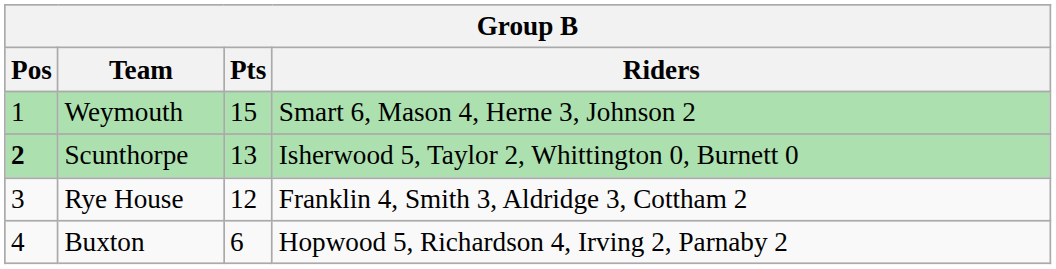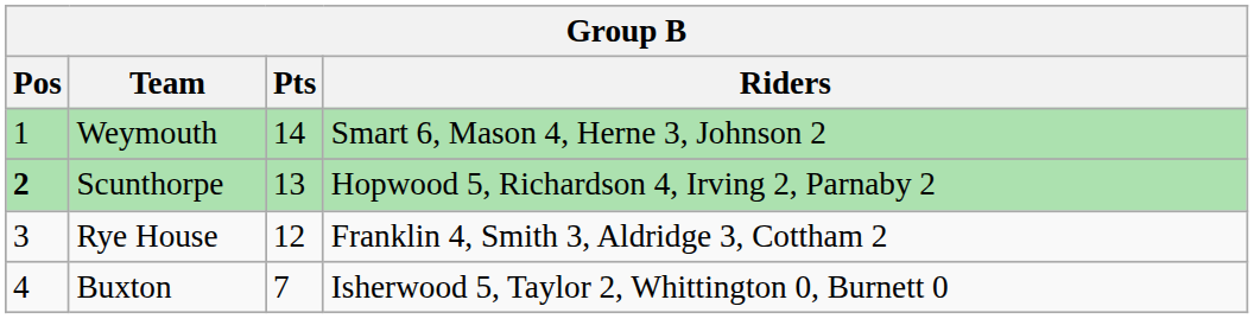 <table class="wikitable">
 <tr>
 <th colspan="4">Group B</th>
 </tr>
 <tr>
 <th width=20>Pos</th>
 <th width=90>Team</th>
 <th width=20>Pts</th>
 <th width=450>Riders</th>
 </tr>
 <tr style="background:#ACE1AF;">
 <td>1</td>
 <td align=left>Weymouth</td>
-<td>15</td>
+<td>14</td>
 <td>Smart 6, Mason 4, Herne 3, Johnson 2</td>
 </tr>
 <tr style="background:#ACE1AF;">
 <td><strong>2</strong></td>
 <td align=left>Scunthorpe</td>
 <td>13</td>
-<td>Isherwood 5, Taylor 2, Whittington 0, Burnett 0</td>
+<td>Hopwood 5, Richardson 4, Irving 2, Parnaby 2</td>
 </tr>
 <tr>
 <td>3</td>
 <td align=left>Rye House</td>
 <td>12</td>
 <td>Franklin 4, Smith 3, Aldridge 3, Cottham 2</td>
 </tr>
 <tr>
 <td>4</td>
 <td align=left>Buxton</td>
-<td>6</td>
-<td>Hopwood 5, Richardson 4, Irving 2, Parnaby 2</td>
+<td>7</td>
+<td>Isherwood 5, Taylor 2, Whittington 0, Burnett 0</td>
 </tr>
 </table>
